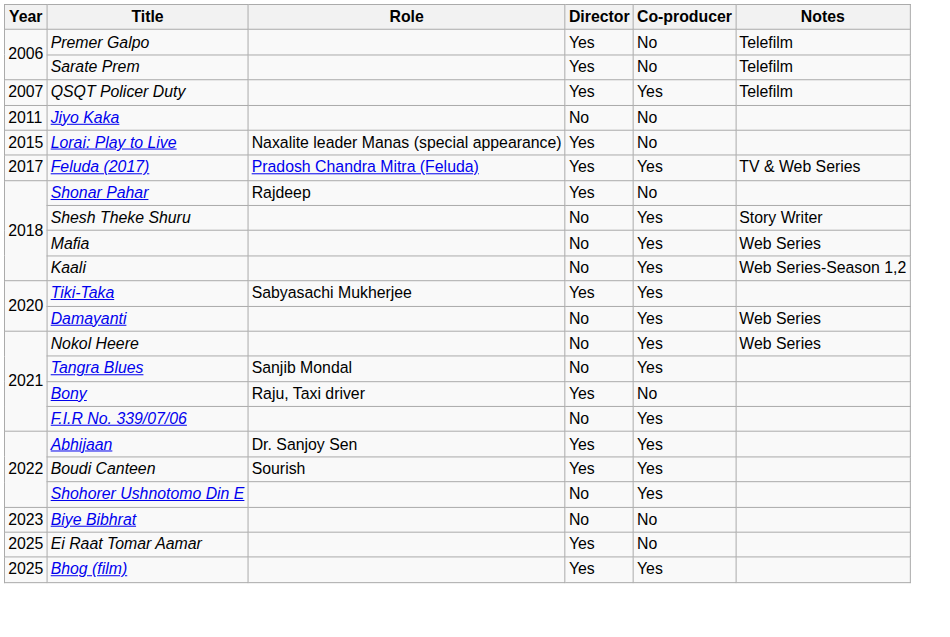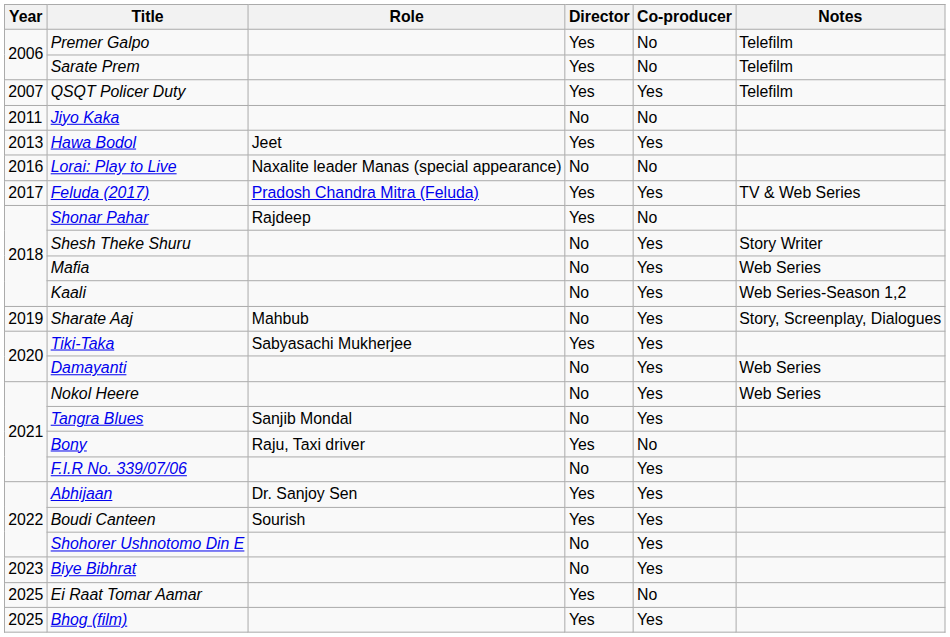 <table class="wikitable sortable">
 <tr>
 <th>Year</th>
 <th>Title</th>
 <th>Role</th>
 <th>Director</th>
 <th>Co-producer</th>
 <th>Notes</th>
 </tr>
 <tr>
 <td rowspan="2">2006</td>
 <td><em>Premer Galpo</em></td>
 <td></td>
 <td>Yes</td>
 <td>No</td>
 <td>Telefilm</td>
 </tr>
 <tr>
 <td><em>Sarate Prem</em></td>
 <td></td>
 <td>Yes</td>
 <td>No</td>
 <td>Telefilm</td>
 </tr>
 <tr>
 <td>2007</td>
 <td><em>QSQT Policer Duty</em></td>
 <td></td>
 <td>Yes</td>
 <td>Yes</td>
 <td>Telefilm</td>
 </tr>
 <tr>
 <td>2011</td>
 <td><em><a href='#'>Jiyo Kaka</a></em></td>
 <td></td>
 <td>No</td>
 <td>No</td>
 <td></td>
 </tr>
 <tr>
-<td>2015</td>
+<td>2013</td>
+<td><em><a href='#'>Hawa Bodol</a></em></td>
+<td>Jeet</td>
+<td>Yes</td>
+<td>Yes</td>
+<td></td>
+</tr>
+<tr>
+<td>2016</td>
 <td><em><a href='#'>Lorai: Play to Live</a></em></td>
 <td>Naxalite leader Manas (special appearance)</td>
-<td>Yes</td>
+<td>No</td>
 <td>No</td>
 <td></td>
 </tr>
 <tr>
 <td>2017</td>
 <td><em><a href='#'>Feluda (2017)</a></em></td>
 <td><a href='#'>Pradosh Chandra Mitra (Feluda)</a></td>
 <td>Yes</td>
 <td>Yes</td>
 <td>TV & Web Series</td>
 </tr>
 <tr>
 <td rowspan="4">2018</td>
 <td><em><a href='#'>Shonar Pahar</a></em></td>
 <td>Rajdeep</td>
 <td>Yes</td>
 <td>No</td>
 <td></td>
 </tr>
 <tr>
 <td><em>Shesh Theke Shuru</em></td>
 <td></td>
 <td>No</td>
 <td>Yes</td>
 <td>Story Writer</td>
 </tr>
 <tr>
 <td><em>Mafia</em></td>
 <td></td>
 <td>No</td>
 <td>Yes</td>
 <td>Web Series</td>
 </tr>
 <tr>
 <td><em>Kaali</em></td>
 <td></td>
 <td>No</td>
 <td>Yes</td>
 <td>Web Series-Season 1,2</td>
+</tr>
+<tr>
+<td>2019</td>
+<td><em>Sharate Aaj</em></td>
+<td>Mahbub</td>
+<td>No</td>
+<td>Yes</td>
+<td>Story, Screenplay, Dialogues</td>
 </tr>
 <tr>
 <td rowspan="2">2020</td>
 <td><em><a href='#'>Tiki-Taka</a></em></td>
 <td>Sabyasachi Mukherjee</td>
 <td>Yes</td>
 <td>Yes</td>
 <td></td>
 </tr>
 <tr>
 <td><em><a href='#'>Damayanti</a></em></td>
 <td></td>
 <td>No</td>
 <td>Yes</td>
 <td>Web Series</td>
 </tr>
 <tr>
 <td rowspan="4">2021</td>
 <td><em>Nokol Heere</em></td>
 <td></td>
 <td>No</td>
 <td>Yes</td>
 <td>Web Series</td>
 </tr>
 <tr>
 <td><em><a href='#'>Tangra Blues</a></em></td>
 <td>Sanjib Mondal</td>
 <td>No</td>
 <td>Yes</td>
 <td></td>
 </tr>
 <tr>
 <td><em><a href='#'>Bony</a></em></td>
 <td>Raju, Taxi driver</td>
 <td>Yes</td>
 <td>No</td>
 <td></td>
 </tr>
 <tr>
 <td><em><a href='#'>F.I.R No. 339/07/06</a></em></td>
 <td></td>
 <td>No</td>
 <td>Yes</td>
 <td></td>
 </tr>
 <tr>
 <td rowspan="3">2022</td>
 <td><em><a href='#'>Abhijaan</a></em></td>
 <td>Dr. Sanjoy Sen</td>
 <td>Yes</td>
 <td>Yes</td>
 <td></td>
 </tr>
 <tr>
 <td><em>Boudi Canteen</em></td>
 <td>Sourish</td>
 <td>Yes</td>
 <td>Yes</td>
 <td></td>
 </tr>
 <tr>
 <td><em><a href='#'>Shohorer Ushnotomo Din E</a></em></td>
 <td></td>
 <td>No</td>
 <td>Yes</td>
 <td></td>
 </tr>
 <tr>
 <td>2023</td>
 <td><em><a href='#'>Biye Bibhrat</a></em></td>
 <td></td>
 <td>No</td>
-<td>No</td>
+<td>Yes</td>
 <td></td>
 </tr>
 <tr>
 <td>2025</td>
 <td><em>Ei Raat Tomar Aamar</em></td>
 <td></td>
 <td>Yes</td>
 <td>No</td>
 <td></td>
 </tr>
 <tr>
 <td>2025</td>
 <td><em><a href='#'>Bhog (film)</a></em></td>
 <td></td>
 <td>Yes</td>
 <td>Yes</td>
 <td></td>
 </tr>
 </table>
